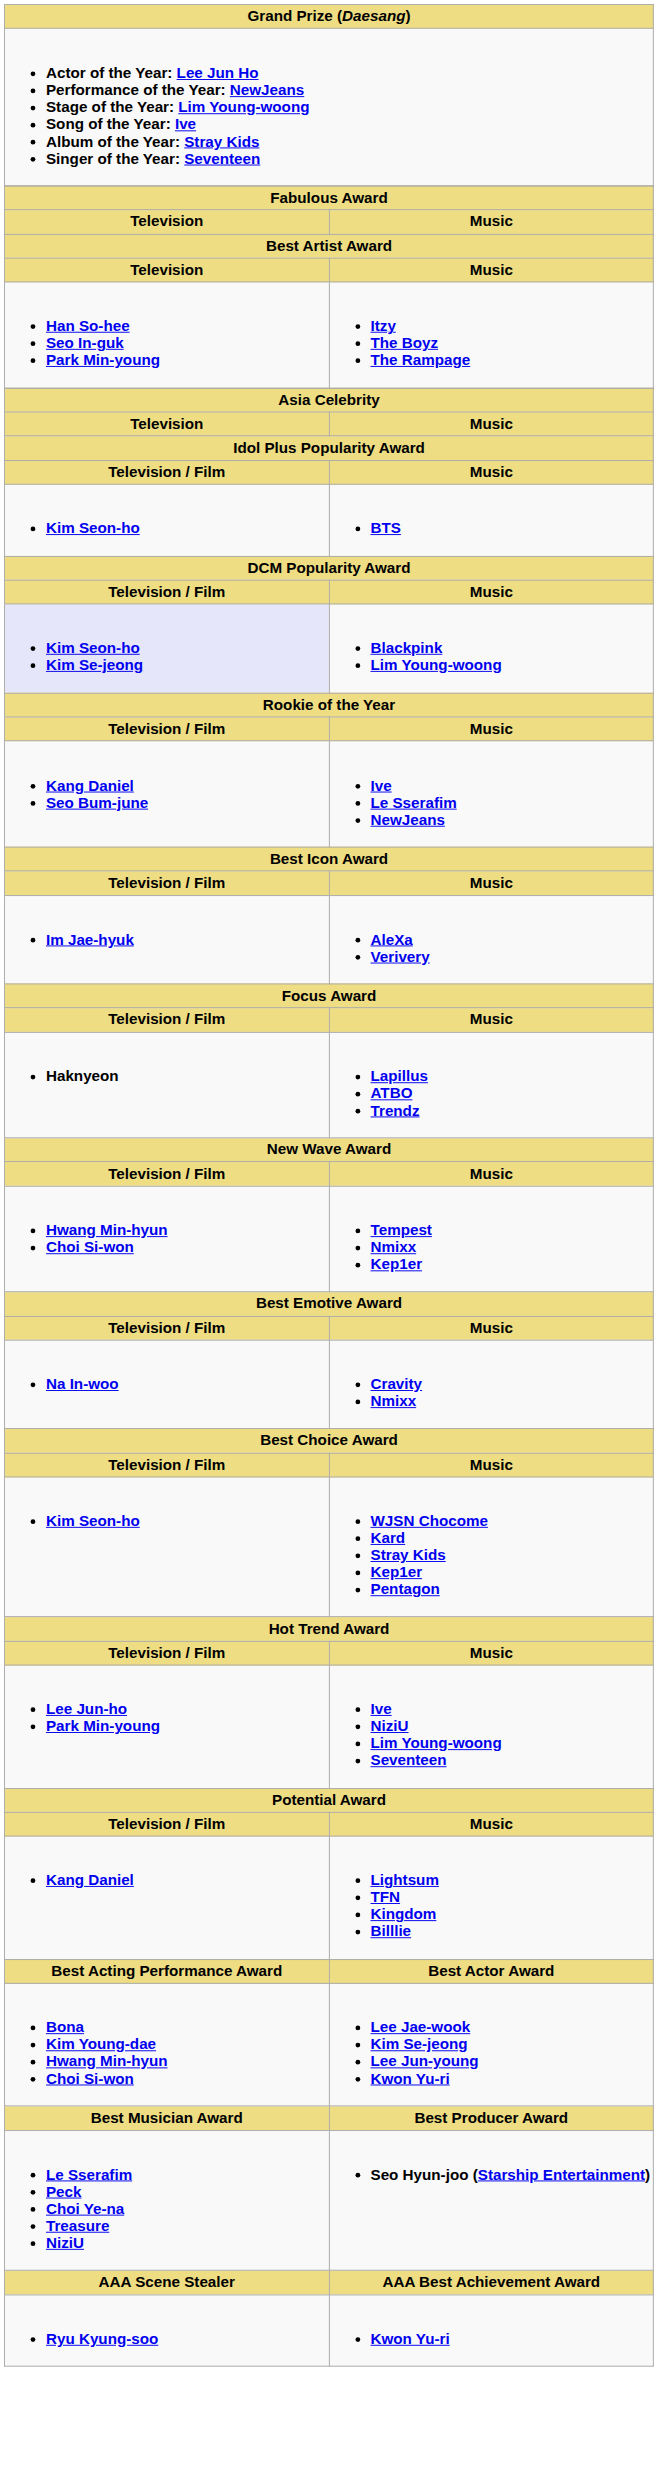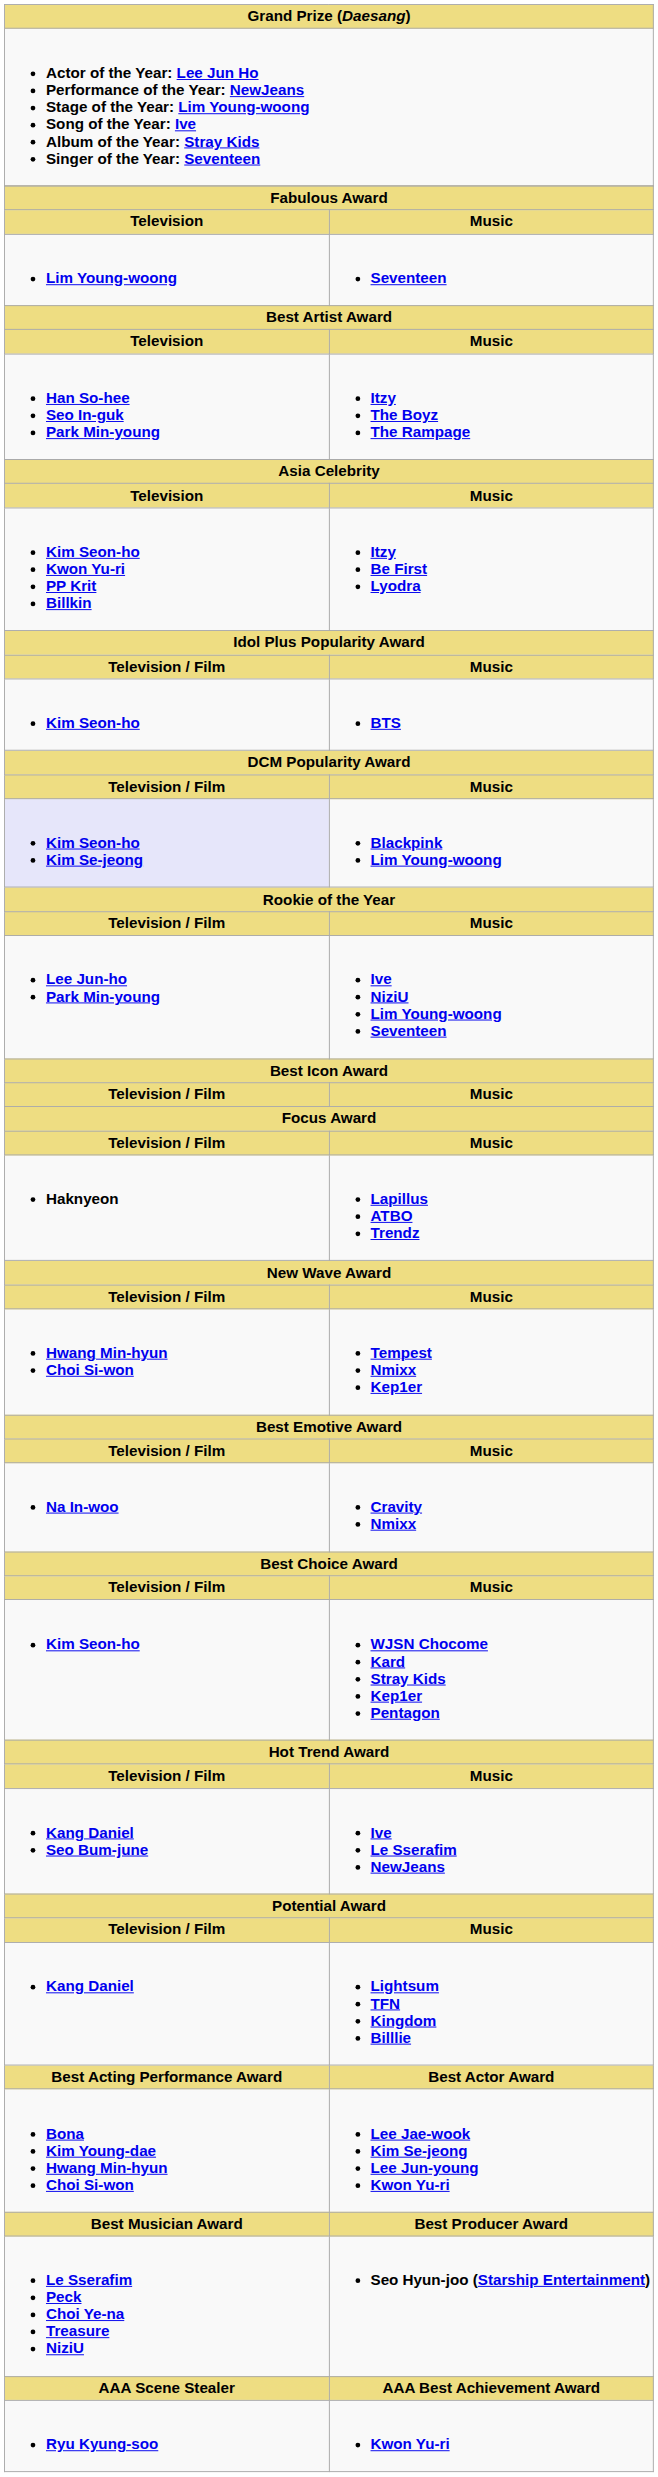 <table class="wikitable">
 <tr>
 <th scope="col" colspan="2" style="background:#eedd82">Grand Prize (<em>Daesang</em>)</th>
 </tr>
 <tr>
 <td colspan="2" style="vertical-align:top"><br><ul><li><strong>Actor of the Year: <a href='#'>Lee Jun Ho</a></strong></li><li><strong>Performance of the Year: <a href='#'>NewJeans</a></strong></li><li><strong>Stage of the Year: <a href='#'>Lim Young-woong</a></strong></li><li><strong>Song of the Year: <a href='#'>Ive</a></strong></li><li><strong>Album of the Year: <a href='#'>Stray Kids</a></strong></li><li><strong>Singer of the Year: <a href='#'>Seventeen</a></strong></li></ul></td>
 </tr>
 <tr>
 </tr>
 <tr>
 <th scope="col" colspan="2" style="background:#eedd82">Fabulous Award</th>
 </tr>
 <tr>
 <th scope="col" style="background:#eedd82; width:50%">Television</th>
 <th scope="col" style="background:#eedd82; width:50%">Music</th>
+</tr>
+<tr>
+<td style="vertical-align:top"><br><ul><li><strong><a href='#'>Lim Young-woong</a></strong></li></ul></td>
+<td style="vertical-align:top"><br><ul><li><strong><a href='#'>Seventeen</a></strong></li></ul></td>
 </tr>
 <tr>
 <th scope="col" colspan="2" style="background:#eedd82">Best Artist Award</th>
 </tr>
 <tr>
 <th scope="col" style="background:#eedd82; width:50%">Television</th>
 <th scope="col" style="background:#eedd82; width:50%">Music</th>
 </tr>
 <tr>
 <td style="vertical-align:top"><br><ul><li><strong><a href='#'>Han So-hee</a></strong></li><li><strong><a href='#'>Seo In-guk</a></strong></li><li><strong><a href='#'>Park Min-young</a></strong></li></ul></td>
 <td style="vertical-align:top"><br><ul><li><strong><a href='#'>Itzy</a></strong></li><li><strong><a href='#'> The Boyz</a></strong></li><li><strong><a href='#'>The Rampage</a></strong></li></ul></td>
 </tr>
 <tr>
 </tr>
 <tr>
 <th scope="col" colspan="2" style="background:#eedd82">Asia Celebrity</th>
 </tr>
 <tr>
 <th scope="col" style="background:#eedd82; width:50%">Television</th>
 <th scope="col" style="background:#eedd82; width:50%">Music</th>
+</tr>
+<tr>
+<td style="vertical-align:top"><br><ul><li><strong><a href='#'>Kim Seon-ho</a></strong></li><li><strong><a href='#'>Kwon Yu-ri</a></strong></li><li><strong><a href='#'>PP Krit</a></strong></li><li><strong><a href='#'>Billkin</a></strong></li></ul></td>
+<td style="vertical-align:top"><br><ul><li><strong><a href='#'>Itzy</a></strong></li><li><strong><a href='#'>Be First</a></strong></li><li><strong><a href='#'> Lyodra</a></strong></li></ul></td>
 </tr>
 <tr>
 <th scope="col" colspan="2" style="background:#eedd82">Idol Plus Popularity Award</th>
 </tr>
 <tr>
 <th scope="col" style="background:#eedd82; width:50%%">Television / Film</th>
 <th scope="col" style="background:#eedd82; width:50%%">Music</th>
 </tr>
 <tr>
 <td style="vertical-align:top"><br><ul><li><strong><a href='#'>Kim Seon-ho</a></strong></li></ul></td>
 <td style="vertical-align:top"><br><ul><li><strong><a href='#'>BTS</a></strong></li></ul></td>
 </tr>
 <tr>
 <th scope="col" colspan="2" style="background:#eedd82">DCM Popularity Award</th>
 </tr>
 <tr>
 <th scope="col" style="background:#eedd82; width:50%%">Television / Film</th>
 <th scope="col" style="background:#eedd82; width:50%%">Music</th>
 </tr>
 <tr>
 <td style="background: lavender; vertical-align:top"><br><ul><li><strong><a href='#'>Kim Seon-ho</a></strong></li><li><strong><a href='#'>Kim Se-jeong</a></strong></li></ul></td>
 <td style="vertical-align:top"><br><ul><li><strong><a href='#'>Blackpink</a></strong></li><li><strong><a href='#'>Lim Young-woong</a></strong></li></ul></td>
 </tr>
 <tr>
 <th scope="col" colspan="2" style="background:#eedd82">Rookie of the Year</th>
 </tr>
 <tr>
 <th scope="col" style="background:#eedd82; width:50%%">Television / Film</th>
 <th scope="col" style="background:#eedd82; width:50%%">Music</th>
 </tr>
 <tr>
-<td style="vertical-align:top"><br><ul><li><strong><a href='#'>Kang Daniel</a></strong></li><li><strong><a href='#'>Seo Bum-june</a></strong></li></ul></td>
-<td style="vertical-align:top"><br><ul><li><strong><a href='#'>Ive</a></strong></li><li><strong><a href='#'>Le Sserafim</a></strong></li><li><strong><a href='#'>NewJeans</a></strong></li></ul></td>
+<td style="vertical-align:top"><br><ul><li><strong><a href='#'>Lee Jun-ho</a></strong></li><li><strong><a href='#'>Park Min-young</a></strong></li></ul></td>
+<td style="vertical-align:top"><br><ul><li><strong><a href='#'>Ive</a></strong></li><li><strong><a href='#'>NiziU</a></strong></li><li><strong><a href='#'>Lim Young-woong</a></strong></li><li><strong><a href='#'>Seventeen</a></strong></li></ul></td>
 </tr>
 <tr>
 <th scope="col" colspan="2" style="background:#eedd82">Best Icon Award</th>
 </tr>
 <tr>
 <th scope="col" style="background:#eedd82; width:50%%">Television / Film</th>
 <th scope="col" style="background:#eedd82; width:50%%">Music</th>
-</tr>
-<tr>
-<td style="vertical-align:top"><br><ul><li><strong><a href='#'>Im Jae-hyuk</a></strong></li></ul></td>
-<td style="vertical-align:top"><br><ul><li><strong><a href='#'>AleXa</a></strong></li><li><strong><a href='#'>Verivery</a></strong></li></ul></td>
 </tr>
 <tr>
 <th scope="col" colspan="2" style="background:#eedd82">Focus Award</th>
 </tr>
 <tr>
 <th scope="col" style="background:#eedd82; width:50%%">Television / Film</th>
 <th scope="col" style="background:#eedd82; width:50%%">Music</th>
 </tr>
 <tr>
 <td style="vertical-align:top"><br><ul><li><strong>Haknyeon</strong></li></ul></td>
 <td style="vertical-align:top"><br><ul><li><strong><a href='#'>Lapillus</a></strong></li><li><strong><a href='#'>ATBO</a></strong></li><li><strong><a href='#'>Trendz</a></strong></li></ul></td>
 </tr>
 <tr>
 <th scope="col" colspan="2" style="background:#eedd82">New Wave Award</th>
 </tr>
 <tr>
 <th scope="col" style="background:#eedd82; width:50%%">Television / Film</th>
 <th scope="col" style="background:#eedd82; width:50%%">Music</th>
 </tr>
 <tr>
 <td style="vertical-align:top"><br><ul><li><strong><a href='#'>Hwang Min-hyun</a></strong></li><li><strong><a href='#'>Choi Si-won</a></strong></li></ul></td>
 <td style="vertical-align:top"><br><ul><li><strong><a href='#'>Tempest</a></strong></li><li><strong><a href='#'>Nmixx</a></strong></li><li><strong><a href='#'>Kep1er</a></strong></li></ul></td>
 </tr>
 <tr>
 <th scope="col" colspan="2" style="background:#eedd82">Best Emotive Award</th>
 </tr>
 <tr>
 <th scope="col" style="background:#eedd82; width:50%%">Television / Film</th>
 <th scope="col" style="background:#eedd82; width:50%%">Music</th>
 </tr>
 <tr>
 <td style="vertical-align:top"><br><ul><li><strong><a href='#'>Na In-woo</a></strong></li></ul></td>
 <td style="vertical-align:top"><br><ul><li><strong><a href='#'>Cravity</a></strong></li><li><strong><a href='#'>Nmixx</a></strong></li></ul></td>
 </tr>
 <tr>
 <th scope="col" colspan="2" style="background:#eedd82">Best Choice Award</th>
 </tr>
 <tr>
 <th scope="col" style="background:#eedd82; width:50%%">Television / Film</th>
 <th scope="col" style="background:#eedd82; width:50%%">Music</th>
 </tr>
 <tr>
 <td style="vertical-align:top"><br><ul><li><strong><a href='#'>Kim Seon-ho</a></strong></li></ul></td>
 <td style="vertical-align:top"><br><ul><li><strong><a href='#'>WJSN Chocome</a></strong></li><li><strong><a href='#'>Kard</a></strong></li><li><strong><a href='#'>Stray Kids</a></strong></li><li><strong><a href='#'>Kep1er</a></strong></li><li><strong><a href='#'>Pentagon</a></strong></li></ul></td>
 </tr>
 <tr>
 <th scope="col" colspan="2" style="background:#eedd82">Hot Trend Award</th>
 </tr>
 <tr>
 <th scope="col" style="background:#eedd82; width:50%%">Television / Film</th>
 <th scope="col" style="background:#eedd82; width:50%%">Music</th>
 </tr>
 <tr>
-<td style="vertical-align:top"><br><ul><li><strong><a href='#'>Lee Jun-ho</a></strong></li><li><strong><a href='#'>Park Min-young</a></strong></li></ul></td>
-<td style="vertical-align:top"><br><ul><li><strong><a href='#'>Ive</a></strong></li><li><strong><a href='#'>NiziU</a></strong></li><li><strong><a href='#'>Lim Young-woong</a></strong></li><li><strong><a href='#'>Seventeen</a></strong></li></ul></td>
+<td style="vertical-align:top"><br><ul><li><strong><a href='#'>Kang Daniel</a></strong></li><li><strong><a href='#'>Seo Bum-june</a></strong></li></ul></td>
+<td style="vertical-align:top"><br><ul><li><strong><a href='#'>Ive</a></strong></li><li><strong><a href='#'>Le Sserafim</a></strong></li><li><strong><a href='#'>NewJeans</a></strong></li></ul></td>
 </tr>
 <tr>
 <th scope="col" colspan="2" style="background:#eedd82">Potential Award</th>
 </tr>
 <tr>
 <th scope="col" style="background:#eedd82; width:50%%">Television / Film</th>
 <th scope="col" style="background:#eedd82; width:50%%">Music</th>
 </tr>
 <tr>
 <td style="vertical-align:top"><br><ul><li><strong><a href='#'>Kang Daniel</a></strong></li></ul></td>
 <td style="vertical-align:top"><br><ul><li><strong><a href='#'>Lightsum</a></strong></li><li><strong><a href='#'>TFN</a></strong></li><li><strong><a href='#'>Kingdom</a></strong></li><li><strong><a href='#'>Billlie</a></strong></li></ul></td>
 </tr>
 <tr>
 <th scope="col" colspan="1" style="background:#eedd82">Best Acting Performance Award</th>
 <th scope="col" colspan="1" style="background:#eedd82">Best Actor Award</th>
 </tr>
 <tr>
 <td style="vertical-align:top"><br><ul><li><strong><a href='#'>Bona</a></strong></li><li><strong><a href='#'>Kim Young-dae</a></strong></li><li><strong><a href='#'>Hwang Min-hyun</a></strong></li><li><strong><a href='#'>Choi Si-won</a></strong></li></ul></td>
 <td style="vertical-align:top"><br><ul><li><strong><a href='#'>Lee Jae-wook</a></strong></li><li><strong><a href='#'>Kim Se-jeong</a></strong></li><li><strong><a href='#'>Lee Jun-young</a></strong></li><li><strong><a href='#'>Kwon Yu-ri</a></strong></li></ul></td>
 </tr>
 <tr>
 <th scope="col" colspan="1" style="background:#eedd82">Best Musician Award</th>
 <th scope="col" colspan="1" style="background:#eedd82">Best Producer Award</th>
 </tr>
 <tr>
 <td style="vertical-align:top"><br><ul><li><strong><a href='#'>Le Sserafim</a></strong></li><li><strong><a href='#'>Peck</a></strong></li><li><strong><a href='#'>Choi Ye-na</a></strong></li><li><strong><a href='#'>Treasure</a></strong></li><li><strong><a href='#'>NiziU</a></strong></li></ul></td>
 <td style="vertical-align:top"><br><ul><li><strong>Seo Hyun-joo (<a href='#'>Starship Entertainment</a>)</strong></li></ul></td>
 </tr>
 <tr>
 <th scope="col" colspan="1" style="background:#eedd82">AAA Scene Stealer</th>
 <th scope="col" colspan="1" style="background:#eedd82">AAA Best Achievement Award</th>
 </tr>
 <tr>
 <td style="vertical-align:top"><br><ul><li><strong><a href='#'>Ryu Kyung-soo</a></strong></li></ul></td>
 <td style="vertical-align:top"><br><ul><li><strong><a href='#'>Kwon Yu-ri</a></strong></li></ul></td>
 </tr>
 </table>
